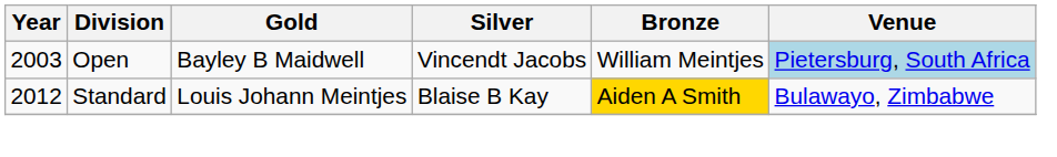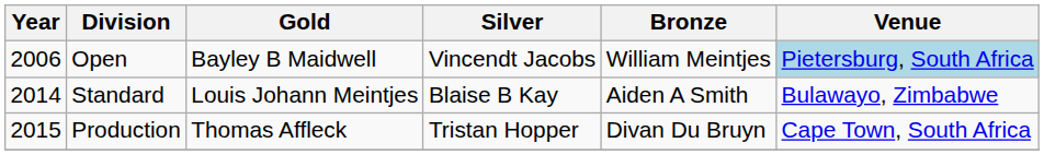 <table class="wikitable sortable" style="text-align: left;">
 <tr>
 <th>Year</th>
 <th>Division</th>
 <th> Gold</th>
 <th> Silver</th>
 <th> Bronze</th>
 <th>Venue</th>
 </tr>
 <tr>
-<td>2003</td>
+<td>2006</td>
 <td>Open</td>
 <td> Bayley B Maidwell</td>
 <td> Vincendt Jacobs</td>
 <td> William Meintjes</td>
 <td style="background: lightblue;"><a href='#'>Pietersburg</a>, <a href='#'>South Africa</a></td>
 </tr>
 <tr>
-<td>2012</td>
+<td>2014</td>
 <td>Standard</td>
 <td> Louis Johann Meintjes</td>
 <td> Blaise B Kay</td>
-<td style="background: gold;"> Aiden A Smith</td>
+<td> Aiden A Smith</td>
 <td><a href='#'>Bulawayo</a>, <a href='#'>Zimbabwe</a></td>
+</tr>
+<tr>
+<td>2015</td>
+<td>Production</td>
+<td> Thomas Affleck</td>
+<td> Tristan Hopper</td>
+<td> Divan Du Bruyn</td>
+<td><a href='#'>Cape Town</a>, <a href='#'>South Africa</a></td>
 </tr>
 <tr>
 </tr>
 </table>
